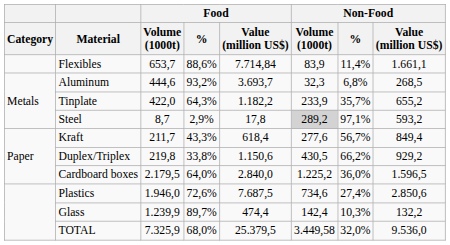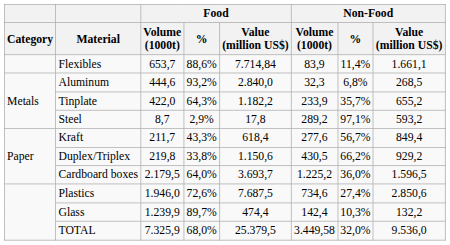 <table class="wikitable">
 <tr>
 <th></th>
 <th></th>
 <th colspan="3">Food</th>
 <th colspan="3">Non-Food</th>
 </tr>
 <tr>
 <th>Category</th>
 <th>Material</th>
 <th>Volume<br>(1000t)</th>
 <th>%</th>
 <th>Value<br>(million US$)</th>
 <th>Volume<br>(1000t)</th>
 <th>%</th>
 <th>Value<br>(million US$)</th>
 </tr>
 <tr>
 <td></td>
 <td>Flexibles</td>
 <td align="center">653,7</td>
 <td align="center">88,6%</td>
 <td align="center">7.714,84</td>
 <td align="center">83,9</td>
 <td align="center">11,4%</td>
 <td align="center">1.661,1</td>
 </tr>
 <tr>
 <td rowspan="3">Metals</td>
 <td>Aluminum</td>
 <td align="center">444,6</td>
 <td align="center">93,2%</td>
-<td align="center">3.693,7</td>
+<td align="center">2.840,0</td>
 <td align="center">32,3</td>
 <td align="center">6,8%</td>
 <td align="center">268,5</td>
 </tr>
 <tr>
 <td>Tinplate</td>
 <td align="center">422,0</td>
 <td align="center">64,3%</td>
 <td align="center">1.182,2</td>
 <td align="center">233,9</td>
 <td align="center">35,7%</td>
 <td align="center">655,2</td>
 </tr>
 <tr>
 <td>Steel</td>
 <td align="center">8,7</td>
 <td align="center">2,9%</td>
 <td align="center">17,8</td>
-<td align="center" style="background: lightgrey;">289,2</td>
+<td align="center">289,2</td>
 <td align="center">97,1%</td>
 <td align="center">593,2</td>
 </tr>
 <tr>
 <td rowspan="3">Paper</td>
 <td>Kraft</td>
 <td align="center">211,7</td>
 <td align="center">43,3%</td>
 <td align="center">618,4</td>
 <td align="center">277,6</td>
 <td align="center">56,7%</td>
 <td align="center">849,4</td>
 </tr>
 <tr>
 <td>Duplex/Triplex</td>
 <td align="center">219,8</td>
 <td align="center">33,8%</td>
 <td align="center">1.150,6</td>
 <td align="center">430,5</td>
 <td align="center">66,2%</td>
 <td align="center">929,2</td>
 </tr>
 <tr>
 <td>Cardboard boxes</td>
 <td align="center">2.179,5</td>
 <td align="center">64,0%</td>
-<td align="center">2.840,0</td>
+<td align="center">3.693,7</td>
 <td align="center">1.225,2</td>
 <td align="center">36,0%</td>
 <td align="center">1.596,5</td>
 </tr>
 <tr>
 <td rowspan="3"></td>
 <td>Plastics</td>
 <td align="center">1.946,0</td>
 <td align="center">72,6%</td>
 <td align="center">7.687,5</td>
 <td align="center">734,6</td>
 <td align="center">27,4%</td>
 <td align="center">2.850,6</td>
 </tr>
 <tr>
 <td>Glass</td>
 <td align="center">1.239,9</td>
 <td align="center">89,7%</td>
 <td align="center">474,4</td>
 <td align="center">142,4</td>
 <td align="center">10,3%</td>
 <td align="center">132,2</td>
 </tr>
 <tr>
 <td>TOTAL</td>
 <td align="center">7.325,9</td>
 <td align="center">68,0%</td>
 <td align="center">25.379,5</td>
 <td align="center">3.449,58</td>
 <td align="center">32,0%</td>
 <td align="center">9.536,0</td>
 </tr>
 </table>
